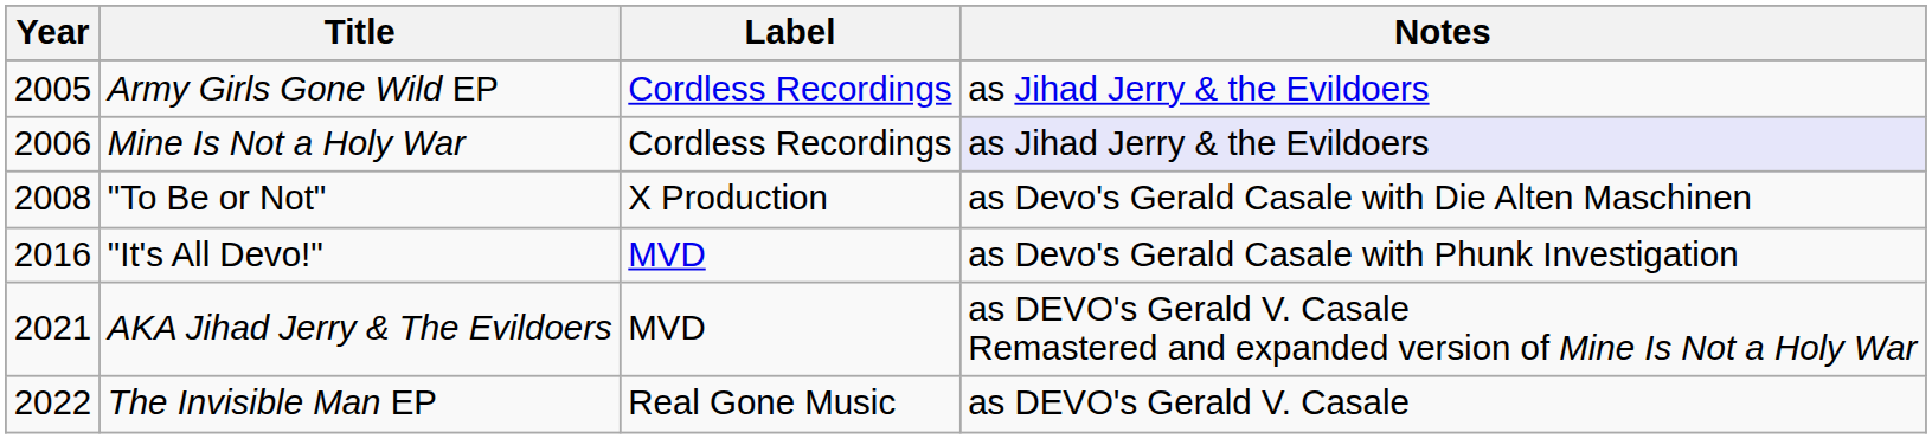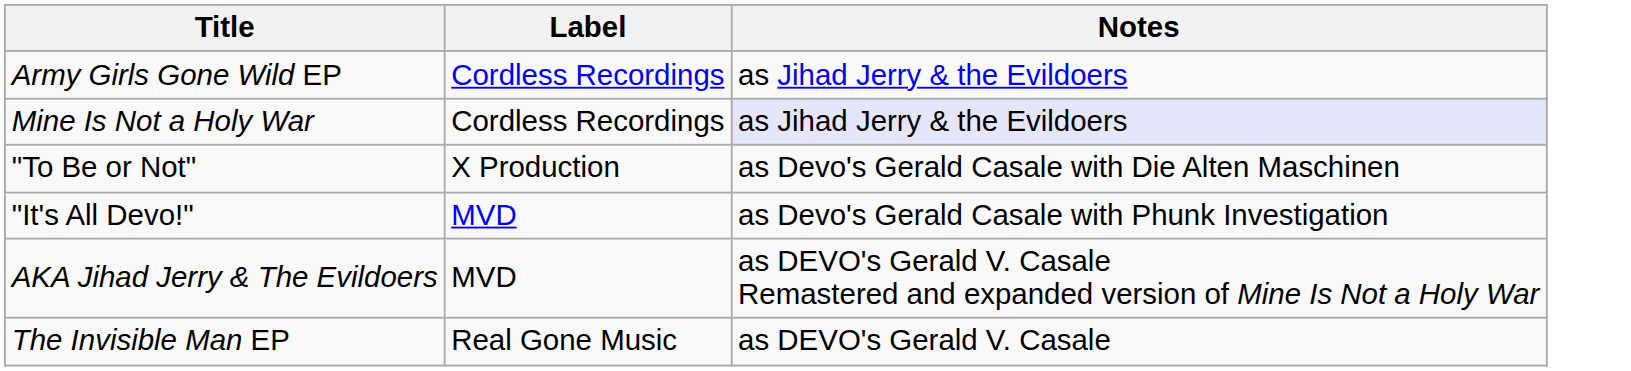 <table class="wikitable">
 <tr>
-<th>Year</th>
 <th>Title</th>
 <th>Label</th>
 <th>Notes</th>
 </tr>
 <tr>
-<td>2005</td>
 <td><em>Army Girls Gone Wild</em> EP</td>
 <td><a href='#'>Cordless Recordings</a></td>
 <td>as <a href='#'>Jihad Jerry & the Evildoers</a></td>
 </tr>
 <tr>
-<td>2006</td>
 <td><em>Mine Is Not a Holy War</em></td>
 <td>Cordless Recordings</td>
 <td style="background: lavender;">as Jihad Jerry & the Evildoers</td>
 </tr>
 <tr>
-<td>2008</td>
 <td>"To Be or Not"</td>
 <td>X Production</td>
 <td>as Devo's Gerald Casale with Die Alten Maschinen</td>
 </tr>
 <tr>
-<td>2016</td>
 <td>"It's All Devo!"</td>
 <td><a href='#'>MVD</a></td>
 <td>as Devo's Gerald Casale with Phunk Investigation</td>
 </tr>
 <tr>
-<td>2021</td>
 <td><em>AKA Jihad Jerry & The Evildoers</em></td>
 <td>MVD</td>
 <td>as DEVO's Gerald V. Casale<br>Remastered and expanded version of <em>Mine Is Not a Holy War</em></td>
 </tr>
 <tr>
-<td>2022</td>
 <td><em>The Invisible Man</em> EP</td>
 <td>Real Gone Music</td>
 <td>as DEVO's Gerald V. Casale</td>
 </tr>
 </table>
